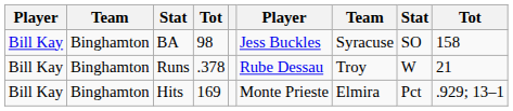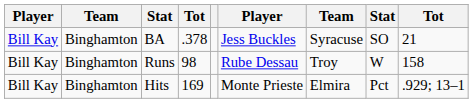 <table class="wikitable">
 <tr>
 <th>Player</th>
 <th>Team</th>
 <th>Stat</th>
 <th>Tot</th>
 <th></th>
 <th>Player</th>
 <th>Team</th>
 <th>Stat</th>
 <th>Tot</th>
 </tr>
 <tr>
 <td><a href='#'>Bill Kay</a></td>
 <td>Binghamton</td>
 <td>BA</td>
-<td>98</td>
+<td>.378</td>
 <td></td>
 <td><a href='#'>Jess Buckles</a></td>
 <td>Syracuse</td>
 <td>SO</td>
-<td>158</td>
+<td>21</td>
 </tr>
 <tr>
 <td>Bill Kay</td>
 <td>Binghamton</td>
 <td>Runs</td>
-<td>.378</td>
+<td>98</td>
 <td></td>
 <td><a href='#'>Rube Dessau</a></td>
 <td>Troy</td>
 <td>W</td>
-<td>21</td>
+<td>158</td>
 </tr>
 <tr>
 <td>Bill Kay</td>
 <td>Binghamton</td>
 <td>Hits</td>
 <td>169</td>
 <td></td>
 <td>Monte Prieste</td>
 <td>Elmira</td>
 <td>Pct</td>
 <td>.929; 13–1</td>
 </tr>
 </table>
